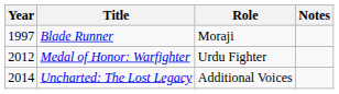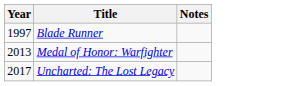 <table class="wikitable sortable">
 <tr>
 <th>Year</th>
 <th>Title</th>
-<th>Role</th>
 <th>Notes</th>
 </tr>
 <tr>
 <td>1997</td>
 <td><em><a href='#'>Blade Runner</a></em></td>
-<td>Moraji</td>
 <td></td>
 </tr>
 <tr>
-<td>2012</td>
+<td>2013</td>
 <td><em><a href='#'>Medal of Honor: Warfighter</a></em></td>
-<td>Urdu Fighter</td>
 <td></td>
 </tr>
 <tr>
-<td>2014</td>
+<td>2017</td>
 <td><em><a href='#'>Uncharted: The Lost Legacy</a></em></td>
-<td>Additional Voices</td>
 <td></td>
 </tr>
 </table>
